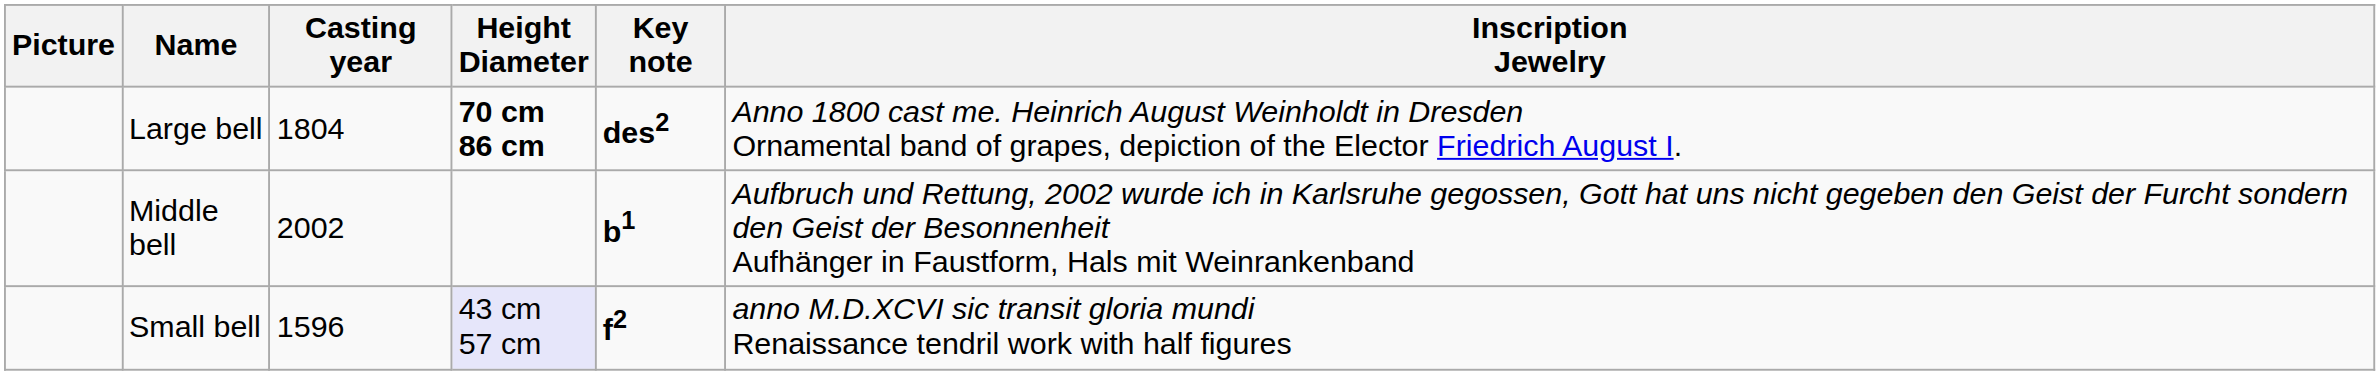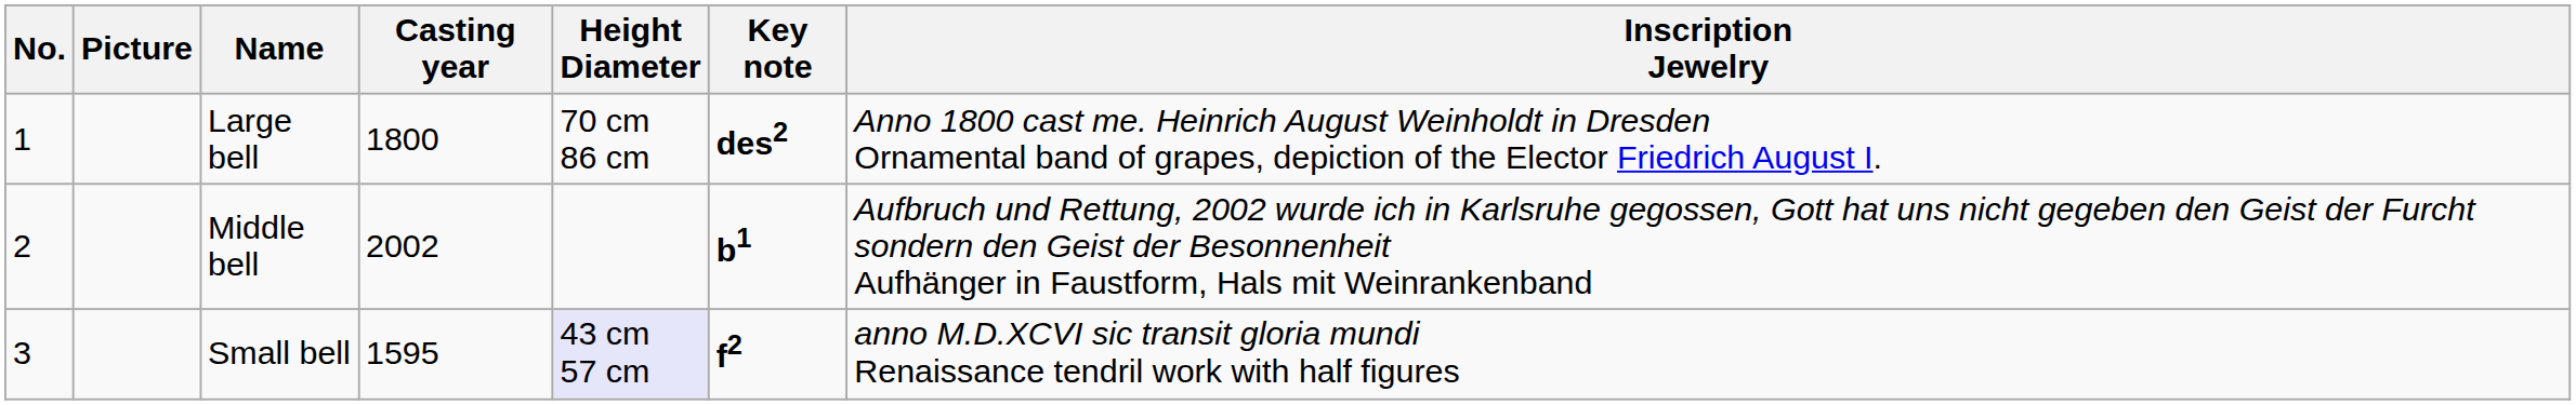 <table class="wikitable">
 <tr>
+<th>No.</th>
 <th>Picture</th>
 <th>Name</th>
 <th>Casting year</th>
 <th>Height<br>Diameter</th>
 <th>Key note</th>
 <th>Inscription<br>Jewelry</th>
 </tr>
 <tr>
+<td>1</td>
 <td></td>
 <td>Large bell</td>
-<td>1804</td>
-<td><strong>70 cm<br>86 cm</strong></td>
+<td>1800</td>
+<td>70 cm<br>86 cm</td>
 <td><strong>des<sup>2</sup></strong></td>
 <td><em>Anno 1800 cast me. Heinrich August Weinholdt in Dresden</em><br>Ornamental band of grapes, depiction of the Elector <a href='#'>Friedrich August I</a>.</td>
 </tr>
 <tr>
+<td>2</td>
 <td></td>
 <td>Middle bell</td>
 <td>2002</td>
 <td></td>
 <td><strong>b<sup>1</sup></strong></td>
 <td><em>Aufbruch und Rettung, 2002 wurde ich in Karlsruhe gegossen, Gott hat uns nicht gegeben den Geist der Furcht sondern den Geist der Besonnenheit</em><br>Aufhänger in Faustform, Hals mit Weinrankenband</td>
 </tr>
 <tr>
+<td>3</td>
 <td></td>
 <td>Small bell</td>
-<td>1596</td>
+<td>1595</td>
 <td style="background: lavender;">43 cm<br>57 cm</td>
 <td><strong>f<sup>2</sup></strong></td>
 <td><em>anno M.D.XCVI sic transit gloria mundi</em><br>Renaissance tendril work with half figures</td>
 </tr>
 </table>
